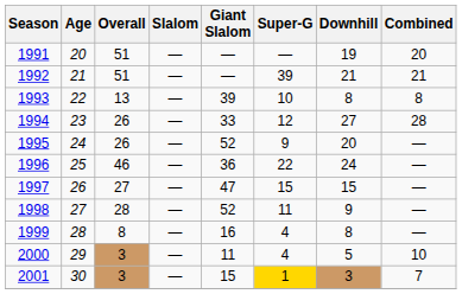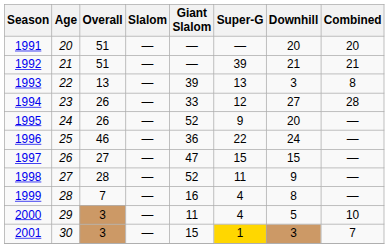 <table class=wikitable style="text-align:center">
 <tr>
 <th>Season</th>
 <th>Age</th>
 <th>Overall</th>
 <th>Slalom</th>
 <th>Giant<br>Slalom</th>
 <th>Super-G</th>
 <th>Downhill</th>
 <th>Combined</th>
 </tr>
 <tr>
 <td><a href='#'>1991</a></td>
 <td><em>20</em></td>
 <td>51</td>
 <td>—</td>
 <td>—</td>
 <td>—</td>
-<td>19</td>
+<td>20</td>
 <td>20</td>
 </tr>
 <tr>
 <td><a href='#'>1992</a></td>
 <td><em>21</em></td>
 <td>51</td>
 <td>—</td>
 <td>—</td>
 <td>39</td>
 <td>21</td>
 <td>21</td>
 </tr>
 <tr>
 <td><a href='#'>1993</a></td>
 <td><em>22</em></td>
 <td>13</td>
 <td>—</td>
 <td>39</td>
-<td>10</td>
-<td>8</td>
+<td>13</td>
+<td>3</td>
 <td>8</td>
 </tr>
 <tr>
 <td><a href='#'>1994</a></td>
 <td><em>23</em></td>
 <td>26</td>
 <td>—</td>
 <td>33</td>
 <td>12</td>
 <td>27</td>
 <td>28</td>
 </tr>
 <tr>
 <td><a href='#'>1995</a></td>
 <td><em>24</em></td>
 <td>26</td>
 <td>—</td>
 <td>52</td>
 <td>9</td>
 <td>20</td>
 <td>—</td>
 </tr>
 <tr>
 <td><a href='#'>1996</a></td>
 <td><em>25</em></td>
 <td>46</td>
 <td>—</td>
 <td>36</td>
 <td>22</td>
 <td>24</td>
 <td>—</td>
 </tr>
 <tr>
 <td><a href='#'>1997</a></td>
 <td><em>26</em></td>
 <td>27</td>
 <td>—</td>
 <td>47</td>
 <td>15</td>
 <td>15</td>
 <td>—</td>
 </tr>
 <tr>
 <td><a href='#'>1998</a></td>
 <td><em>27</em></td>
 <td>28</td>
 <td>—</td>
 <td>52</td>
 <td>11</td>
 <td>9</td>
 <td>—</td>
 </tr>
 <tr>
 <td><a href='#'>1999</a></td>
 <td><em>28</em></td>
-<td>8</td>
+<td>7</td>
 <td>—</td>
 <td>16</td>
 <td>4</td>
 <td>8</td>
 <td>—</td>
 </tr>
 <tr>
 <td><a href='#'>2000</a></td>
 <td><em>29</em></td>
 <td bgcolor="cc9966">3</td>
 <td>—</td>
 <td>11</td>
 <td>4</td>
 <td>5</td>
 <td>10</td>
 </tr>
 <tr>
 <td><a href='#'>2001</a></td>
 <td><em>30</em></td>
 <td bgcolor="cc9966">3</td>
 <td>—</td>
 <td>15</td>
 <td bgcolor="gold">1</td>
 <td bgcolor="cc9966">3</td>
 <td>7</td>
 </tr>
 <tr>
 </tr>
 </table>
